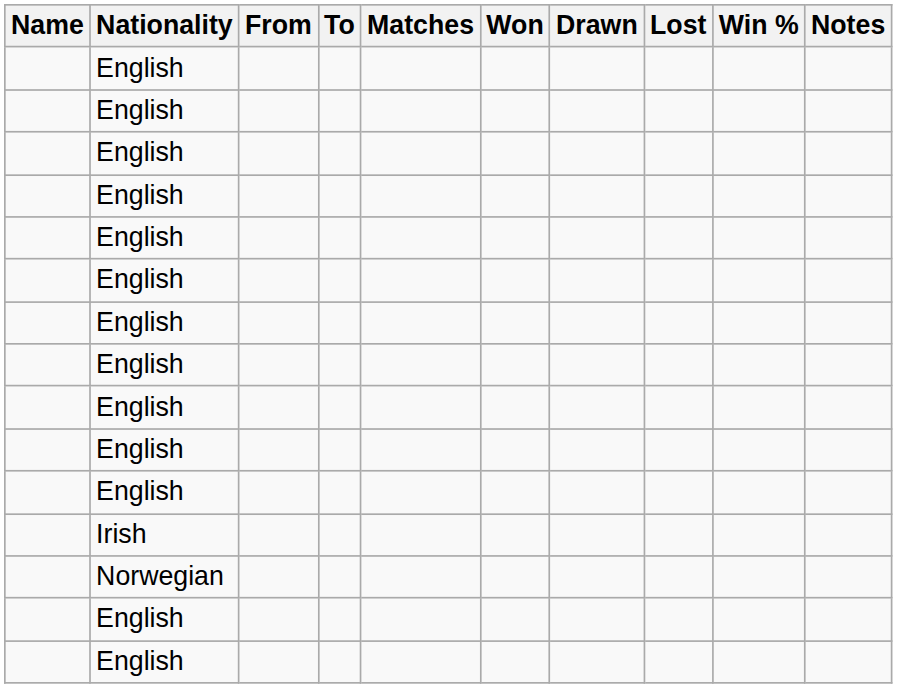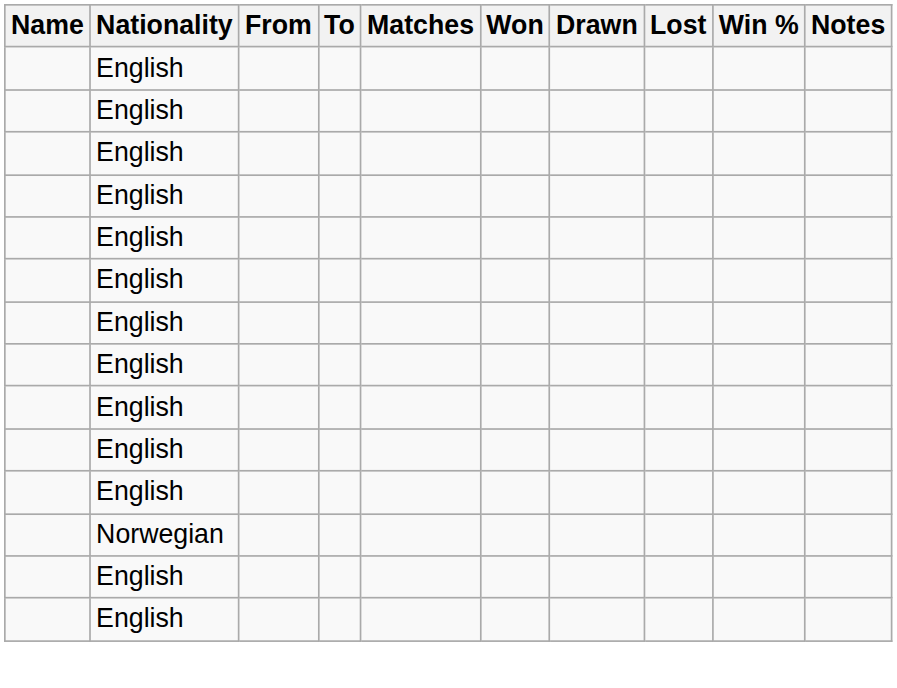 <table class="wikitable sortable" style="text-align: center">
 <tr>
 <th>Name</th>
 <th>Nationality</th>
 <th>From</th>
 <th class="unsortable">To</th>
 <th>Matches</th>
 <th>Won</th>
 <th>Drawn</th>
 <th>Lost</th>
 <th>Win %</th>
 <th class="unsortable">Notes</th>
 </tr>
 <tr>
 <td align=left></td>
 <td align=left> English</td>
 <td align=left></td>
 <td align=left></td>
 <td align=center></td>
 <td align=center></td>
 <td align=center></td>
 <td align=center></td>
 <td align=center></td>
 <td align=center></td>
 </tr>
 <tr>
 <td align=left></td>
 <td align=left> English</td>
 <td align=left></td>
 <td align=left></td>
 <td align=center></td>
 <td align=center></td>
 <td align=center></td>
 <td align=center></td>
 <td align=center></td>
 <td align=center></td>
 </tr>
 <tr>
 <td align=left></td>
 <td align=left> English</td>
 <td align=left></td>
 <td align=left></td>
 <td align=center></td>
 <td align=center></td>
 <td align=center></td>
 <td align=center></td>
 <td align=center></td>
 <td align=center></td>
 </tr>
 <tr>
 <td align=left></td>
 <td align=left> English</td>
 <td align=left></td>
 <td align=left></td>
 <td align=center></td>
 <td align=center></td>
 <td align=center></td>
 <td align=center></td>
 <td align=center></td>
 <td align=center></td>
 </tr>
 <tr>
 <td align=left></td>
 <td align=left> English</td>
 <td align=left></td>
 <td align=left></td>
 <td align=center></td>
 <td align=center></td>
 <td align=center></td>
 <td align=center></td>
 <td align=center></td>
 <td align=center></td>
 </tr>
 <tr>
 <td align=left></td>
 <td align=left> English</td>
 <td align=left></td>
 <td align=left></td>
 <td align=center></td>
 <td align=center></td>
 <td align=center></td>
 <td align=center></td>
 <td align=center></td>
 <td align=center></td>
 </tr>
 <tr>
 <td align=left></td>
 <td align=left> English</td>
 <td align=left></td>
 <td align=left></td>
 <td align=center></td>
 <td align=center></td>
 <td align=center></td>
 <td align=center></td>
 <td align=center></td>
 <td align=center></td>
 </tr>
 <tr>
 <td align=left></td>
 <td align=left> English</td>
 <td align=left></td>
 <td align=left></td>
 <td align=center></td>
 <td align=center></td>
 <td align=center></td>
 <td align=center></td>
 <td align=center></td>
 <td align=center></td>
 </tr>
 <tr>
 <td align=left></td>
 <td align=left> English</td>
 <td align=left></td>
 <td align=left></td>
 <td align=center></td>
 <td align=center></td>
 <td align=center></td>
 <td align=center></td>
 <td align=center></td>
 <td align=center></td>
 </tr>
 <tr>
 <td align=left></td>
 <td align=left> English</td>
 <td align=left></td>
 <td align=left></td>
 <td align=center></td>
 <td align=center></td>
 <td align=center></td>
 <td align=center></td>
 <td align=center></td>
 <td align=center></td>
 </tr>
 <tr>
 <td align=left></td>
 <td align=left> English</td>
 <td align=left></td>
 <td align=left></td>
 <td align=center></td>
 <td align=center></td>
 <td align=center></td>
 <td align=center></td>
 <td align=center></td>
 <td align=center></td>
 </tr>
 <tr>
 <td align=left></td>
-<td align=left> Irish</td>
-<td align=left></td>
-<td align=left></td>
-<td align=center></td>
-<td align=center></td>
-<td align=center></td>
-<td align=center></td>
-<td align=center></td>
-<td align=center></td>
-</tr>
-<tr>
-<td align=left></td>
 <td align=left> Norwegian</td>
 <td align=left></td>
 <td align=left></td>
 <td align=center></td>
 <td align=center></td>
 <td align=center></td>
 <td align=center></td>
 <td align=center></td>
 <td align=center></td>
 </tr>
 <tr>
 <td align=left></td>
 <td align=left> English</td>
 <td align=left></td>
 <td align=left></td>
 <td align=center></td>
 <td align=center></td>
 <td align=center></td>
 <td align=center></td>
 <td align=center></td>
 <td align=center></td>
 </tr>
 <tr>
 <td align=left></td>
 <td align=left> English</td>
 <td align=left></td>
 <td align=left></td>
 <td align=center></td>
 <td align=center></td>
 <td align=center></td>
 <td align=center></td>
 <td align=center></td>
 <td align=center></td>
 </tr>
 </table>
